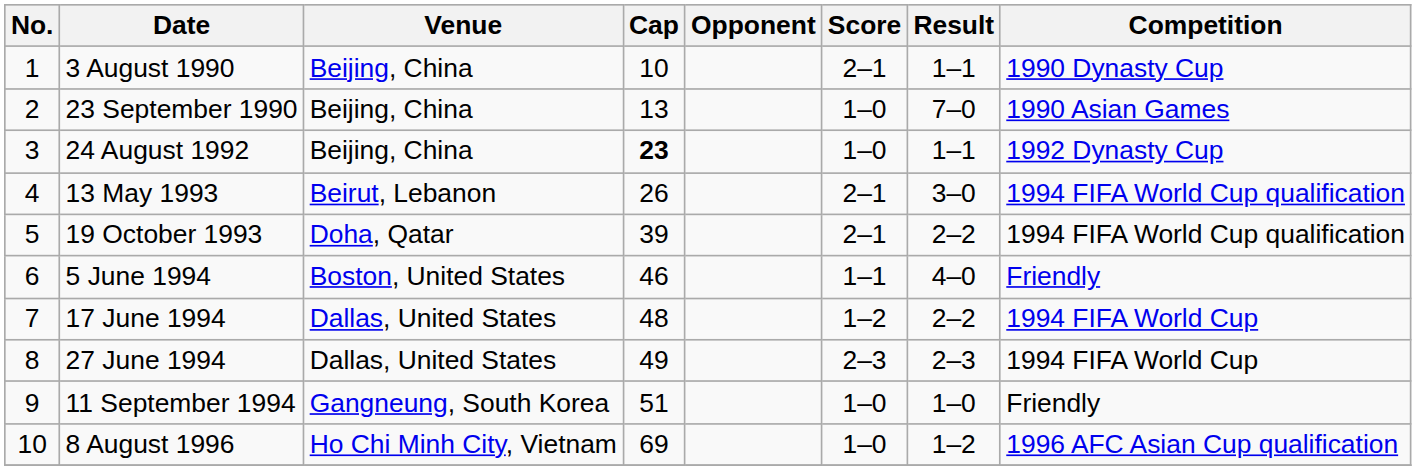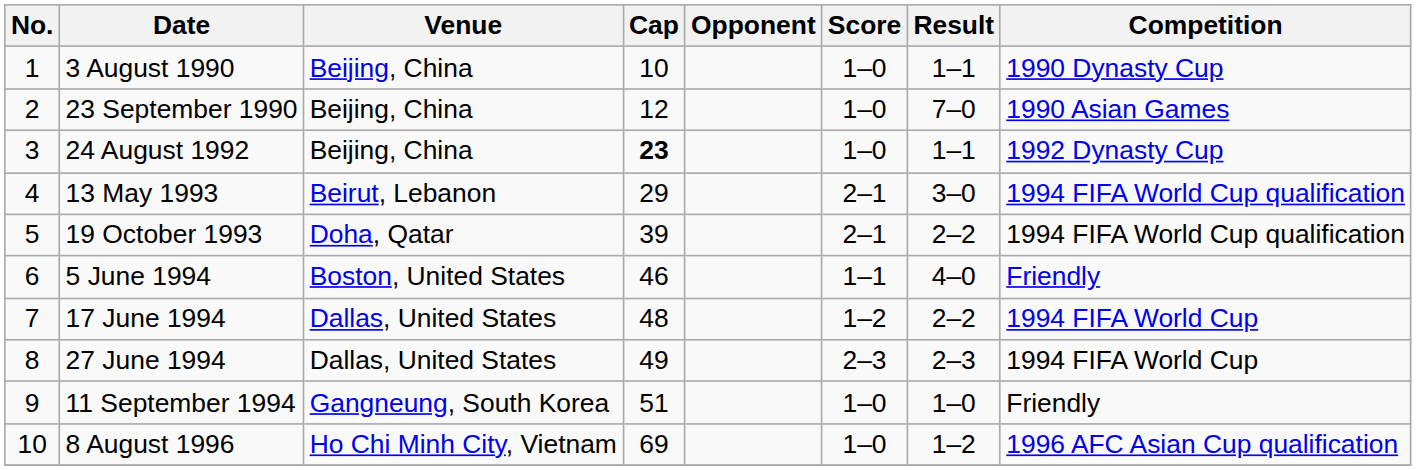 <table class="wikitable sortable">
 <tr>
 <th>No.</th>
 <th>Date</th>
 <th>Venue</th>
 <th>Cap</th>
 <th>Opponent</th>
 <th>Score</th>
 <th>Result</th>
 <th>Competition</th>
 </tr>
 <tr>
 <td align="center">1</td>
 <td>3 August 1990</td>
 <td><a href='#'>Beijing</a>, China</td>
 <td align="center">10</td>
 <td></td>
-<td align="center">2–1</td>
+<td align="center">1–0</td>
 <td align="center">1–1 <br></td>
 <td><a href='#'>1990 Dynasty Cup</a></td>
 </tr>
 <tr>
 <td align="center">2</td>
 <td>23 September 1990</td>
 <td>Beijing, China</td>
-<td align="center">13</td>
+<td align="center">12</td>
 <td></td>
 <td align="center">1–0</td>
 <td align="center">7–0</td>
 <td><a href='#'>1990 Asian Games</a></td>
 </tr>
 <tr>
 <td align="center">3</td>
 <td>24 August 1992</td>
 <td>Beijing, China</td>
 <td align="center"><strong>23</strong></td>
 <td></td>
 <td align="center">1–0</td>
 <td align="center">1–1</td>
 <td><a href='#'>1992 Dynasty Cup</a></td>
 </tr>
 <tr>
 <td align="center">4</td>
 <td>13 May 1993</td>
 <td><a href='#'>Beirut</a>, Lebanon</td>
-<td align="center">26</td>
+<td align="center">29</td>
 <td></td>
 <td align="center">2–1</td>
 <td align="center">3–0</td>
 <td><a href='#'>1994 FIFA World Cup qualification</a></td>
 </tr>
 <tr>
 <td align="center">5</td>
 <td>19 October 1993</td>
 <td><a href='#'>Doha</a>, Qatar</td>
 <td align="center">39</td>
 <td></td>
 <td align="center">2–1</td>
 <td align="center">2–2</td>
 <td>1994 FIFA World Cup qualification</td>
 </tr>
 <tr>
 <td align="center">6</td>
 <td>5 June 1994</td>
 <td><a href='#'>Boston</a>, United States</td>
 <td align="center">46</td>
 <td></td>
 <td align="center">1–1</td>
 <td align="center">4–0</td>
 <td><a href='#'>Friendly</a></td>
 </tr>
 <tr>
 <td align="center">7</td>
 <td>17 June 1994</td>
 <td><a href='#'>Dallas</a>, United States</td>
 <td align="center">48</td>
 <td></td>
 <td align="center">1–2</td>
 <td align="center">2–2</td>
 <td><a href='#'>1994 FIFA World Cup</a></td>
 </tr>
 <tr>
 <td align="center">8</td>
 <td>27 June 1994</td>
 <td>Dallas, United States</td>
 <td align="center">49</td>
 <td></td>
 <td align="center">2–3</td>
 <td align="center">2–3</td>
 <td>1994 FIFA World Cup</td>
 </tr>
 <tr>
 <td align="center">9</td>
 <td>11 September 1994</td>
 <td><a href='#'>Gangneung</a>, South Korea</td>
 <td align="center">51</td>
 <td></td>
 <td align="center">1–0</td>
 <td align="center">1–0</td>
 <td>Friendly</td>
 </tr>
 <tr>
 <td align="center">10</td>
 <td>8 August 1996</td>
 <td><a href='#'>Ho Chi Minh City</a>, Vietnam</td>
 <td align="center">69</td>
 <td></td>
 <td align="center">1–0</td>
 <td align="center">1–2</td>
 <td><a href='#'>1996 AFC Asian Cup qualification</a></td>
 </tr>
 <tr>
 </tr>
 </table>
